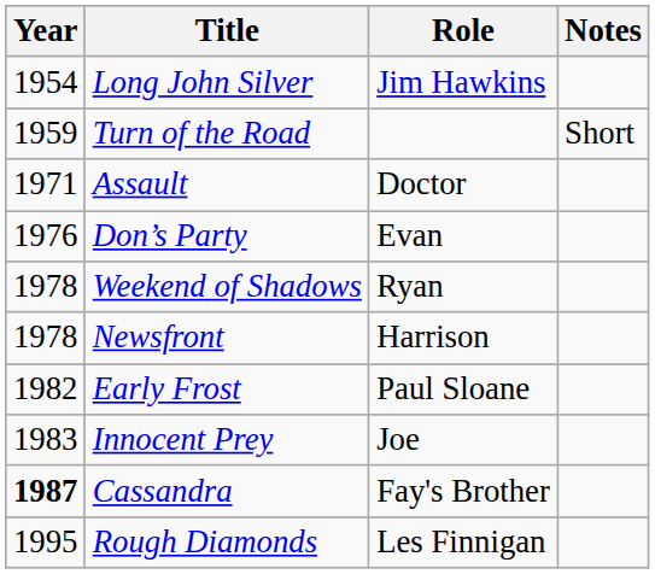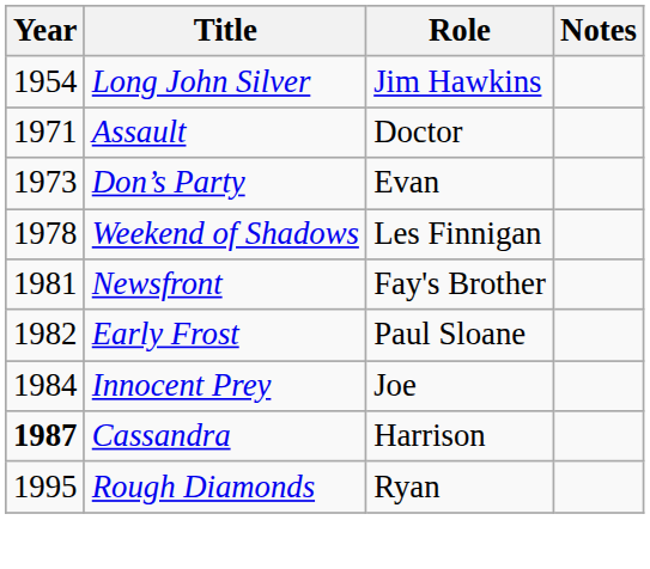 <table class="wikitable sortable">
 <tr>
 <th>Year</th>
 <th>Title</th>
 <th>Role</th>
 <th class="unsortable">Notes</th>
 </tr>
 <tr>
 <td>1954</td>
 <td><em><a href='#'>Long John Silver</a></em></td>
 <td><a href='#'>Jim Hawkins</a></td>
 <td></td>
 </tr>
 <tr>
-<td>1959</td>
-<td><em><a href='#'>Turn of the Road</a></em></td>
-<td></td>
-<td>Short</td>
-</tr>
-<tr>
 <td>1971</td>
 <td><em><a href='#'>Assault</a></em></td>
 <td>Doctor</td>
 <td></td>
 </tr>
 <tr>
-<td>1976</td>
+<td>1973</td>
 <td><em><a href='#'>Don’s Party</a></em></td>
 <td>Evan</td>
 <td></td>
 </tr>
 <tr>
 <td>1978</td>
 <td><em><a href='#'>Weekend of Shadows</a></em></td>
-<td>Ryan</td>
+<td>Les Finnigan</td>
 <td></td>
 </tr>
 <tr>
-<td>1978</td>
+<td>1981</td>
 <td><em><a href='#'>Newsfront</a></em></td>
-<td>Harrison</td>
+<td>Fay's Brother</td>
 <td></td>
 </tr>
 <tr>
 <td>1982</td>
 <td><em><a href='#'>Early Frost</a></em></td>
 <td>Paul Sloane</td>
 <td></td>
 </tr>
 <tr>
-<td>1983</td>
+<td>1984</td>
 <td><em><a href='#'>Innocent Prey</a></em></td>
 <td>Joe</td>
 <td></td>
 </tr>
 <tr>
 <td><strong>1987</strong></td>
 <td><em><a href='#'>Cassandra</a></em></td>
-<td>Fay's Brother</td>
+<td>Harrison</td>
 <td></td>
 </tr>
 <tr>
 <td>1995</td>
 <td><em><a href='#'>Rough Diamonds</a></em></td>
-<td>Les Finnigan</td>
+<td>Ryan</td>
 <td></td>
 </tr>
 </table>
